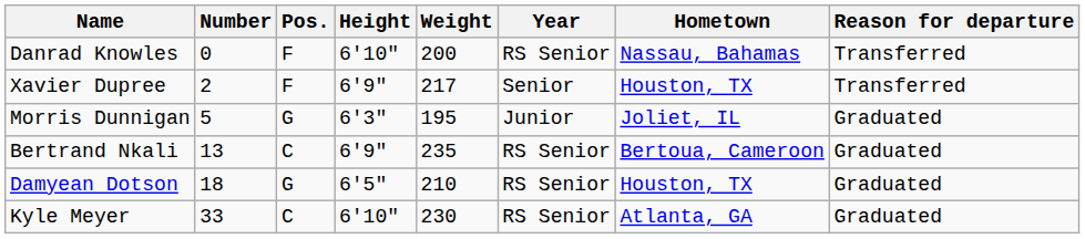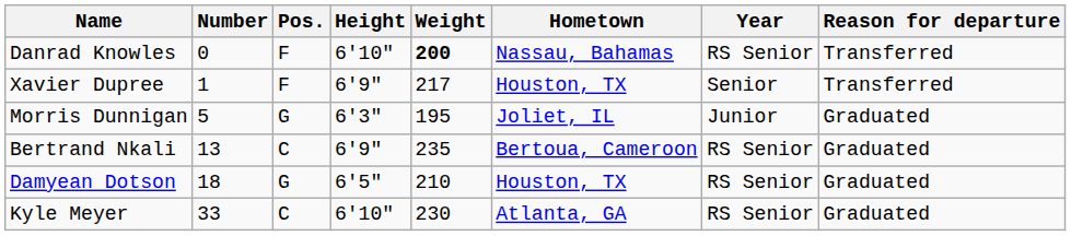 <table class="wikitable sortable" border="1">
 <tr>
 <th>Name</th>
 <th>Number</th>
 <th>Pos.</th>
 <th>Height</th>
 <th>Weight</th>
+<th>Hometown</th>
 <th>Year</th>
-<th>Hometown</th>
 <th class="unsortable">Reason for departure</th>
 </tr>
 <tr>
 <td>Danrad Knowles</td>
 <td>0</td>
 <td>F</td>
 <td>6'10"</td>
-<td>200</td>
+<td><strong>200</strong></td>
+<td><a href='#'>Nassau, Bahamas</a></td>
 <td>RS Senior</td>
-<td><a href='#'>Nassau, Bahamas</a></td>
 <td>Transferred</td>
 </tr>
 <tr>
 <td>Xavier Dupree</td>
-<td>2</td>
+<td>1</td>
 <td>F</td>
 <td>6'9"</td>
 <td>217</td>
+<td><a href='#'>Houston, TX</a></td>
 <td>Senior</td>
-<td><a href='#'>Houston, TX</a></td>
 <td>Transferred</td>
 </tr>
 <tr>
 <td>Morris Dunnigan</td>
 <td>5</td>
 <td>G</td>
 <td>6'3"</td>
 <td>195</td>
+<td><a href='#'>Joliet, IL</a></td>
 <td>Junior</td>
-<td><a href='#'>Joliet, IL</a></td>
 <td>Graduated</td>
 </tr>
 <tr>
 <td>Bertrand Nkali</td>
 <td>13</td>
 <td>C</td>
 <td>6'9"</td>
 <td>235</td>
+<td><a href='#'>Bertoua, Cameroon</a></td>
 <td>RS Senior</td>
-<td><a href='#'>Bertoua, Cameroon</a></td>
 <td>Graduated</td>
 </tr>
 <tr>
 <td><a href='#'>Damyean Dotson</a></td>
 <td>18</td>
 <td>G</td>
 <td>6'5"</td>
 <td>210</td>
+<td><a href='#'>Houston, TX</a></td>
 <td>RS Senior</td>
-<td><a href='#'>Houston, TX</a></td>
 <td>Graduated</td>
 </tr>
 <tr>
 <td>Kyle Meyer</td>
 <td>33</td>
 <td>C</td>
 <td>6'10"</td>
 <td>230</td>
+<td><a href='#'>Atlanta, GA</a></td>
 <td>RS Senior</td>
-<td><a href='#'>Atlanta, GA</a></td>
 <td>Graduated</td>
 </tr>
 </table>
